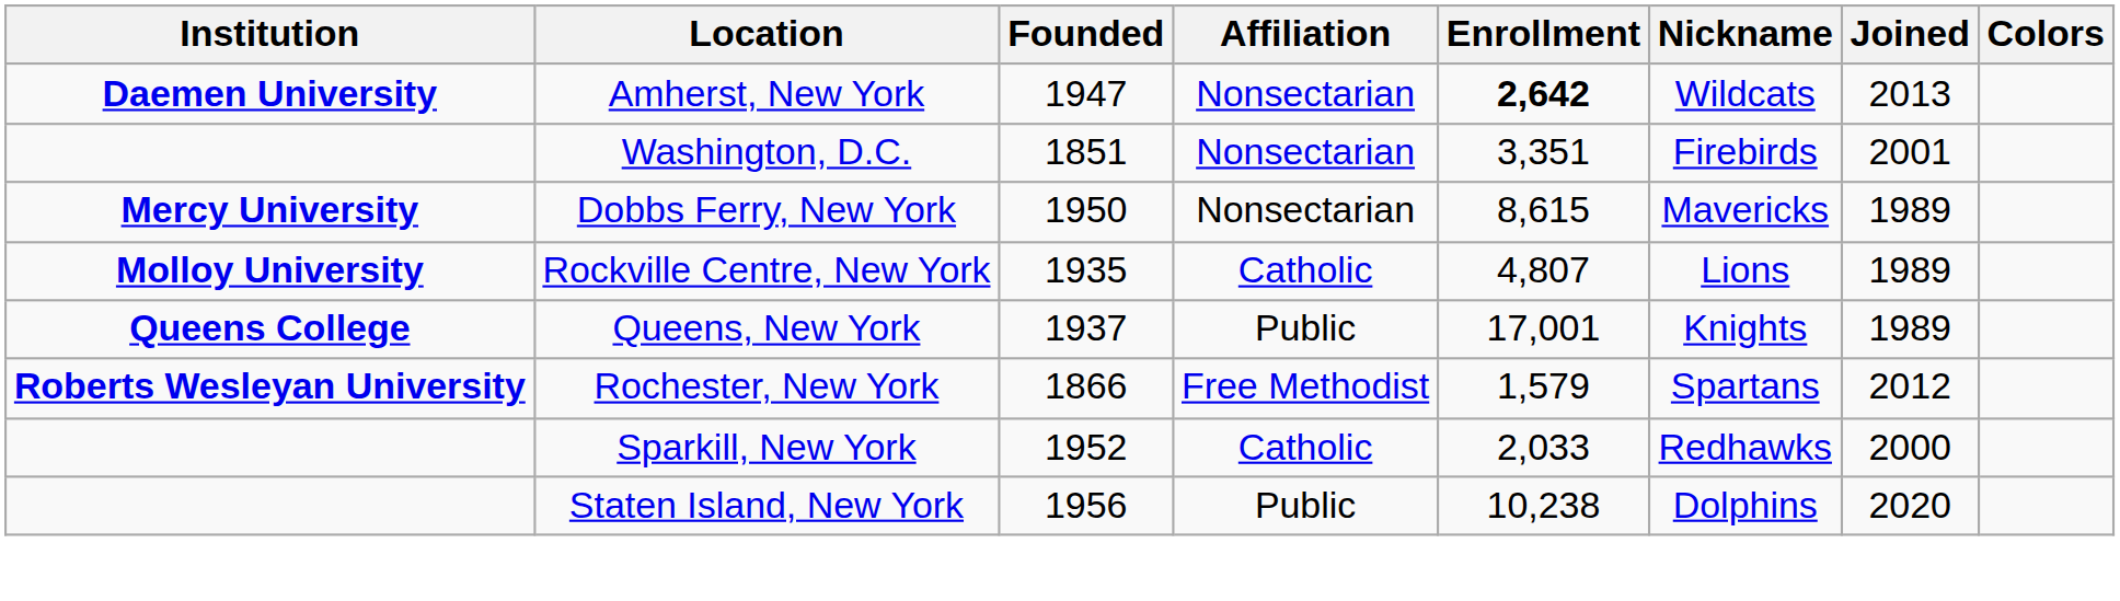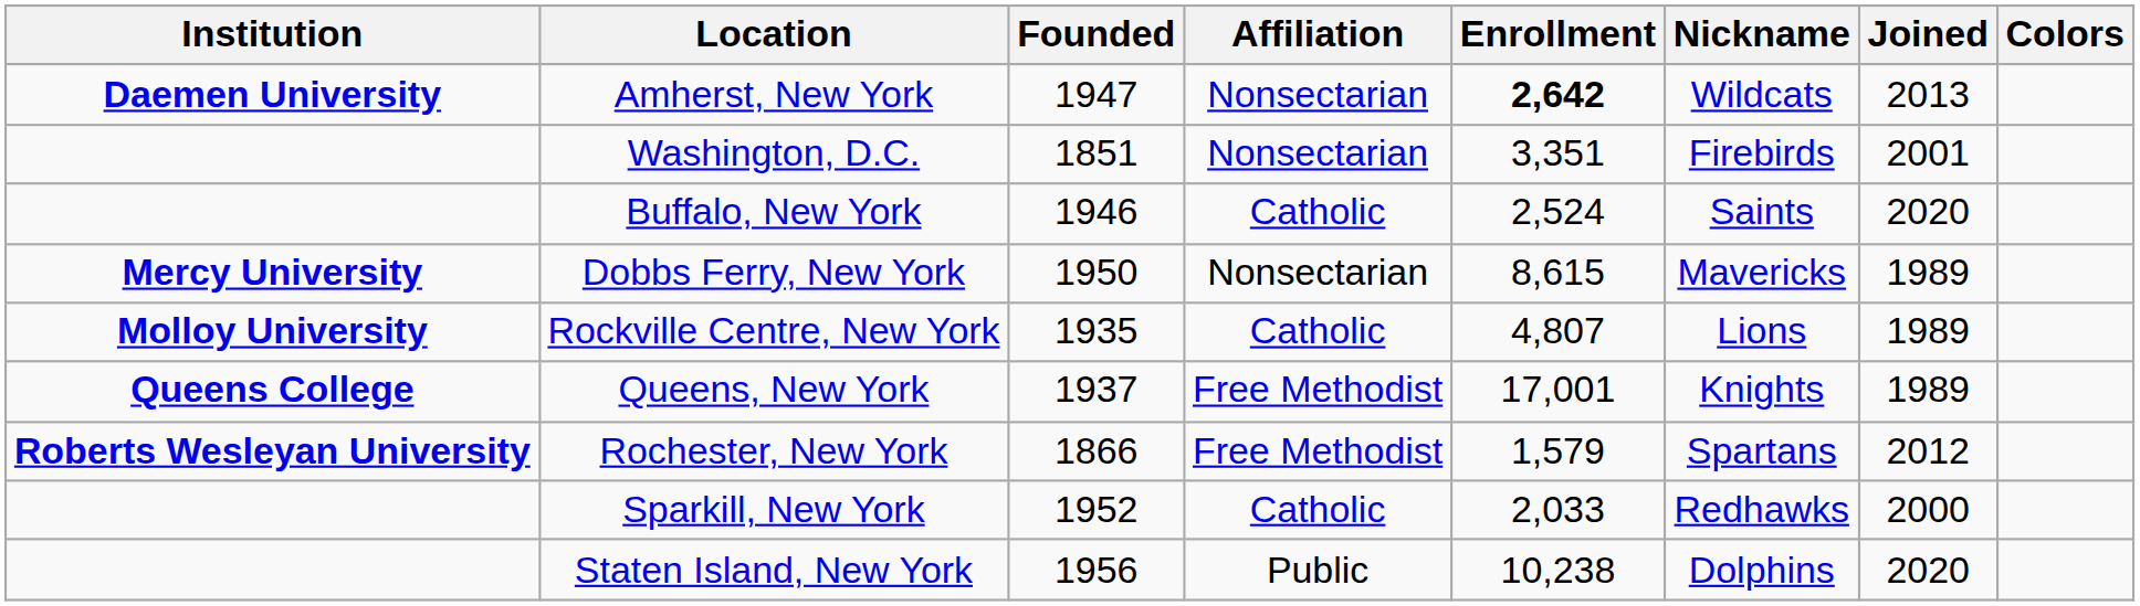 <table class="wikitable sortable" style="text-align:center">
 <tr>
 <th>Institution</th>
 <th>Location</th>
 <th>Founded</th>
 <th>Affiliation</th>
 <th>Enrollment</th>
 <th>Nickname</th>
 <th>Joined</th>
 <th class="unsortable">Colors</th>
 </tr>
 <tr>
 <td><strong><a href='#'>Daemen University</a></strong></td>
 <td><a href='#'>Amherst, New York</a></td>
 <td>1947</td>
 <td><a href='#'>Nonsectarian</a></td>
 <td><strong>2,642</strong></td>
 <td><a href='#'>Wildcats</a></td>
 <td>2013</td>
 <td> </td>
 </tr>
 <tr>
 <td></td>
 <td><a href='#'>Washington, D.C.</a></td>
 <td>1851</td>
 <td><a href='#'>Nonsectarian</a></td>
 <td>3,351</td>
 <td><a href='#'>Firebirds</a></td>
 <td>2001</td>
 <td> </td>
 </tr>
 <tr>
+<td></td>
+<td><a href='#'>Buffalo, New York</a></td>
+<td>1946</td>
+<td><a href='#'>Catholic</a></td>
+<td>2,524</td>
+<td><a href='#'>Saints</a></td>
+<td>2020</td>
+<td> </td>
+</tr>
+<tr>
 <td><strong><a href='#'>Mercy University </a></strong></td>
 <td><a href='#'>Dobbs Ferry, New York</a></td>
 <td>1950</td>
 <td>Nonsectarian</td>
 <td>8,615</td>
 <td><a href='#'>Mavericks</a></td>
 <td>1989</td>
 <td> </td>
 </tr>
 <tr>
 <td><strong><a href='#'>Molloy University</a></strong></td>
 <td><a href='#'>Rockville Centre, New York</a></td>
 <td>1935</td>
 <td><a href='#'>Catholic</a></td>
 <td>4,807</td>
 <td><a href='#'>Lions</a></td>
 <td>1989</td>
 <td> </td>
 </tr>
 <tr>
 <td><strong><a href='#'>Queens College</a></strong></td>
 <td><a href='#'>Queens, New York</a></td>
 <td>1937</td>
-<td>Public</td>
+<td><a href='#'>Free Methodist</a></td>
 <td>17,001</td>
 <td><a href='#'>Knights</a></td>
 <td>1989</td>
 <td> </td>
 </tr>
 <tr>
 <td><strong><a href='#'>Roberts Wesleyan University</a></strong></td>
 <td><a href='#'>Rochester, New York</a></td>
 <td>1866</td>
 <td><a href='#'>Free Methodist</a></td>
 <td>1,579</td>
 <td><a href='#'>Spartans</a></td>
 <td>2012</td>
 <td> </td>
 </tr>
 <tr>
 <td></td>
 <td><a href='#'>Sparkill, New York</a></td>
 <td>1952</td>
 <td><a href='#'>Catholic</a></td>
 <td>2,033</td>
 <td><a href='#'>Redhawks</a></td>
 <td>2000</td>
 <td> </td>
 </tr>
 <tr>
 <td></td>
 <td><a href='#'>Staten Island, New York</a></td>
 <td>1956</td>
 <td>Public</td>
 <td>10,238</td>
 <td><a href='#'>Dolphins</a></td>
 <td>2020</td>
 <td> </td>
 </tr>
 </table>
